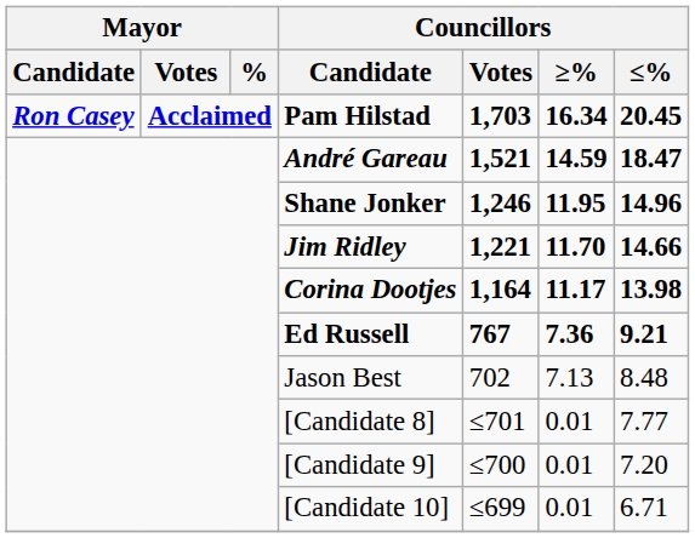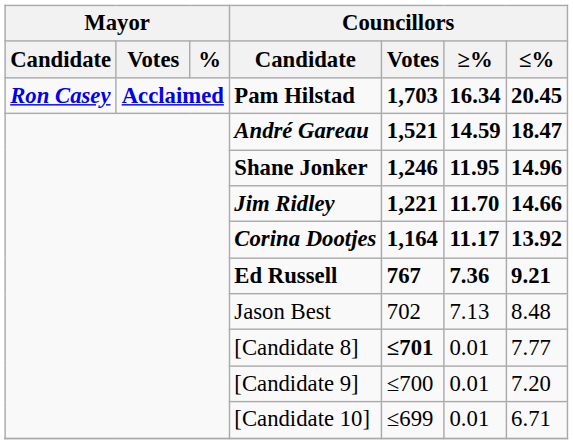 <table class="wikitable collapsible collapsed" align="right">
 <tr>
 <th colspan=3>Mayor</th>
 <th colspan=4>Councillors</th>
 </tr>
 <tr>
 <th>Candidate</th>
 <th>Votes</th>
 <th>%</th>
 <th>Candidate</th>
 <th>Votes</th>
 <th>≥%</th>
 <th>≤%</th>
 </tr>
 <tr>
 <td><strong><em><a href='#'>Ron Casey</a></em></strong></td>
 <td colspan=2><strong><a href='#'>Acclaimed</a></strong></td>
 <td><strong>Pam Hilstad</strong></td>
 <td><strong>1,703</strong></td>
 <td><strong>16.34</strong></td>
 <td><strong>20.45</strong></td>
 </tr>
 <tr>
 <td rowspan=9 colspan=3></td>
 <td><strong><em>André Gareau</em></strong></td>
 <td><strong>1,521</strong></td>
 <td><strong>14.59</strong></td>
 <td><strong>18.47</strong></td>
 </tr>
 <tr>
 <td><strong>Shane Jonker</strong></td>
 <td><strong>1,246</strong></td>
 <td><strong>11.95</strong></td>
 <td><strong>14.96</strong></td>
 </tr>
 <tr>
 <td><strong><em>Jim Ridley</em></strong></td>
 <td><strong>1,221</strong></td>
 <td><strong>11.70</strong></td>
 <td><strong>14.66</strong></td>
 </tr>
 <tr>
 <td><strong><em>Corina Dootjes</em></strong></td>
 <td><strong>1,164</strong></td>
 <td><strong>11.17</strong></td>
-<td><strong>13.98</strong></td>
+<td><strong>13.92</strong></td>
 </tr>
 <tr>
 <td><strong>Ed Russell</strong></td>
 <td><strong>767</strong></td>
 <td><strong>7.36</strong></td>
 <td><strong>9.21</strong></td>
 </tr>
 <tr>
 <td>Jason Best</td>
 <td>702</td>
 <td>7.13</td>
 <td>8.48</td>
 </tr>
 <tr>
 <td>[Candidate 8]</td>
-<td>≤701</td>
+<td><strong>≤701</strong></td>
 <td>0.01</td>
 <td>7.77</td>
 </tr>
 <tr>
 <td>[Candidate 9]</td>
 <td>≤700</td>
 <td>0.01</td>
 <td>7.20</td>
 </tr>
 <tr>
 <td>[Candidate 10]</td>
 <td>≤699</td>
 <td>0.01</td>
 <td>6.71</td>
 </tr>
 <tr>
 </tr>
 </table>
